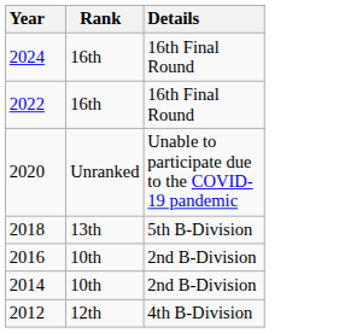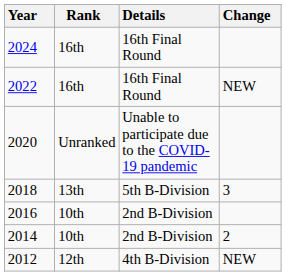 <table class="wikitable">
 <tr>
 <th width=10>Year    </th>
 <th width=15>Rank  </th>
 <th width=60>Details              </th>
+<th width=15>Change  </th>
 </tr>
 <tr>
 <td><a href='#'>2024</a></td>
 <td>16th</td>
 <td>16th Final Round</td>
+<td></td>
 </tr>
 <tr>
 <td><a href='#'>2022</a></td>
 <td>16th</td>
 <td>16th Final Round</td>
+<td>NEW</td>
 </tr>
 <tr>
 <td>2020</td>
 <td>Unranked</td>
 <td>Unable to participate due to the <a href='#'>COVID-19 pandemic</a></td>
+<td></td>
 </tr>
 <tr>
 <td style="text-align:left;">2018</td>
 <td>13th</td>
 <td>5th B-Division</td>
+<td>3</td>
 </tr>
 <tr>
 <td style="text-align:left;">2016</td>
 <td>10th</td>
 <td>2nd B-Division</td>
+<td></td>
 </tr>
 <tr>
 <td>2014</td>
 <td>10th</td>
 <td>2nd B-Division</td>
+<td>2</td>
 </tr>
 <tr>
 <td style="text-align:left;">2012</td>
 <td>12th</td>
 <td>4th B-Division</td>
+<td>NEW</td>
 </tr>
 </table>
